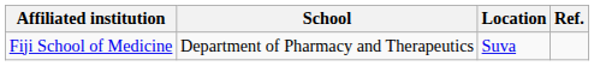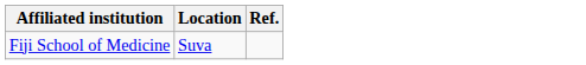 <table class="wikitable sortable">
 <tr>
 <th>Affiliated institution</th>
-<th>School</th>
 <th>Location</th>
 <th>Ref.</th>
 </tr>
 <tr>
 <td><a href='#'>Fiji School of Medicine</a></td>
-<td>Department of Pharmacy and Therapeutics</td>
 <td><a href='#'>Suva</a></td>
 <td></td>
 </tr>
 </table>
